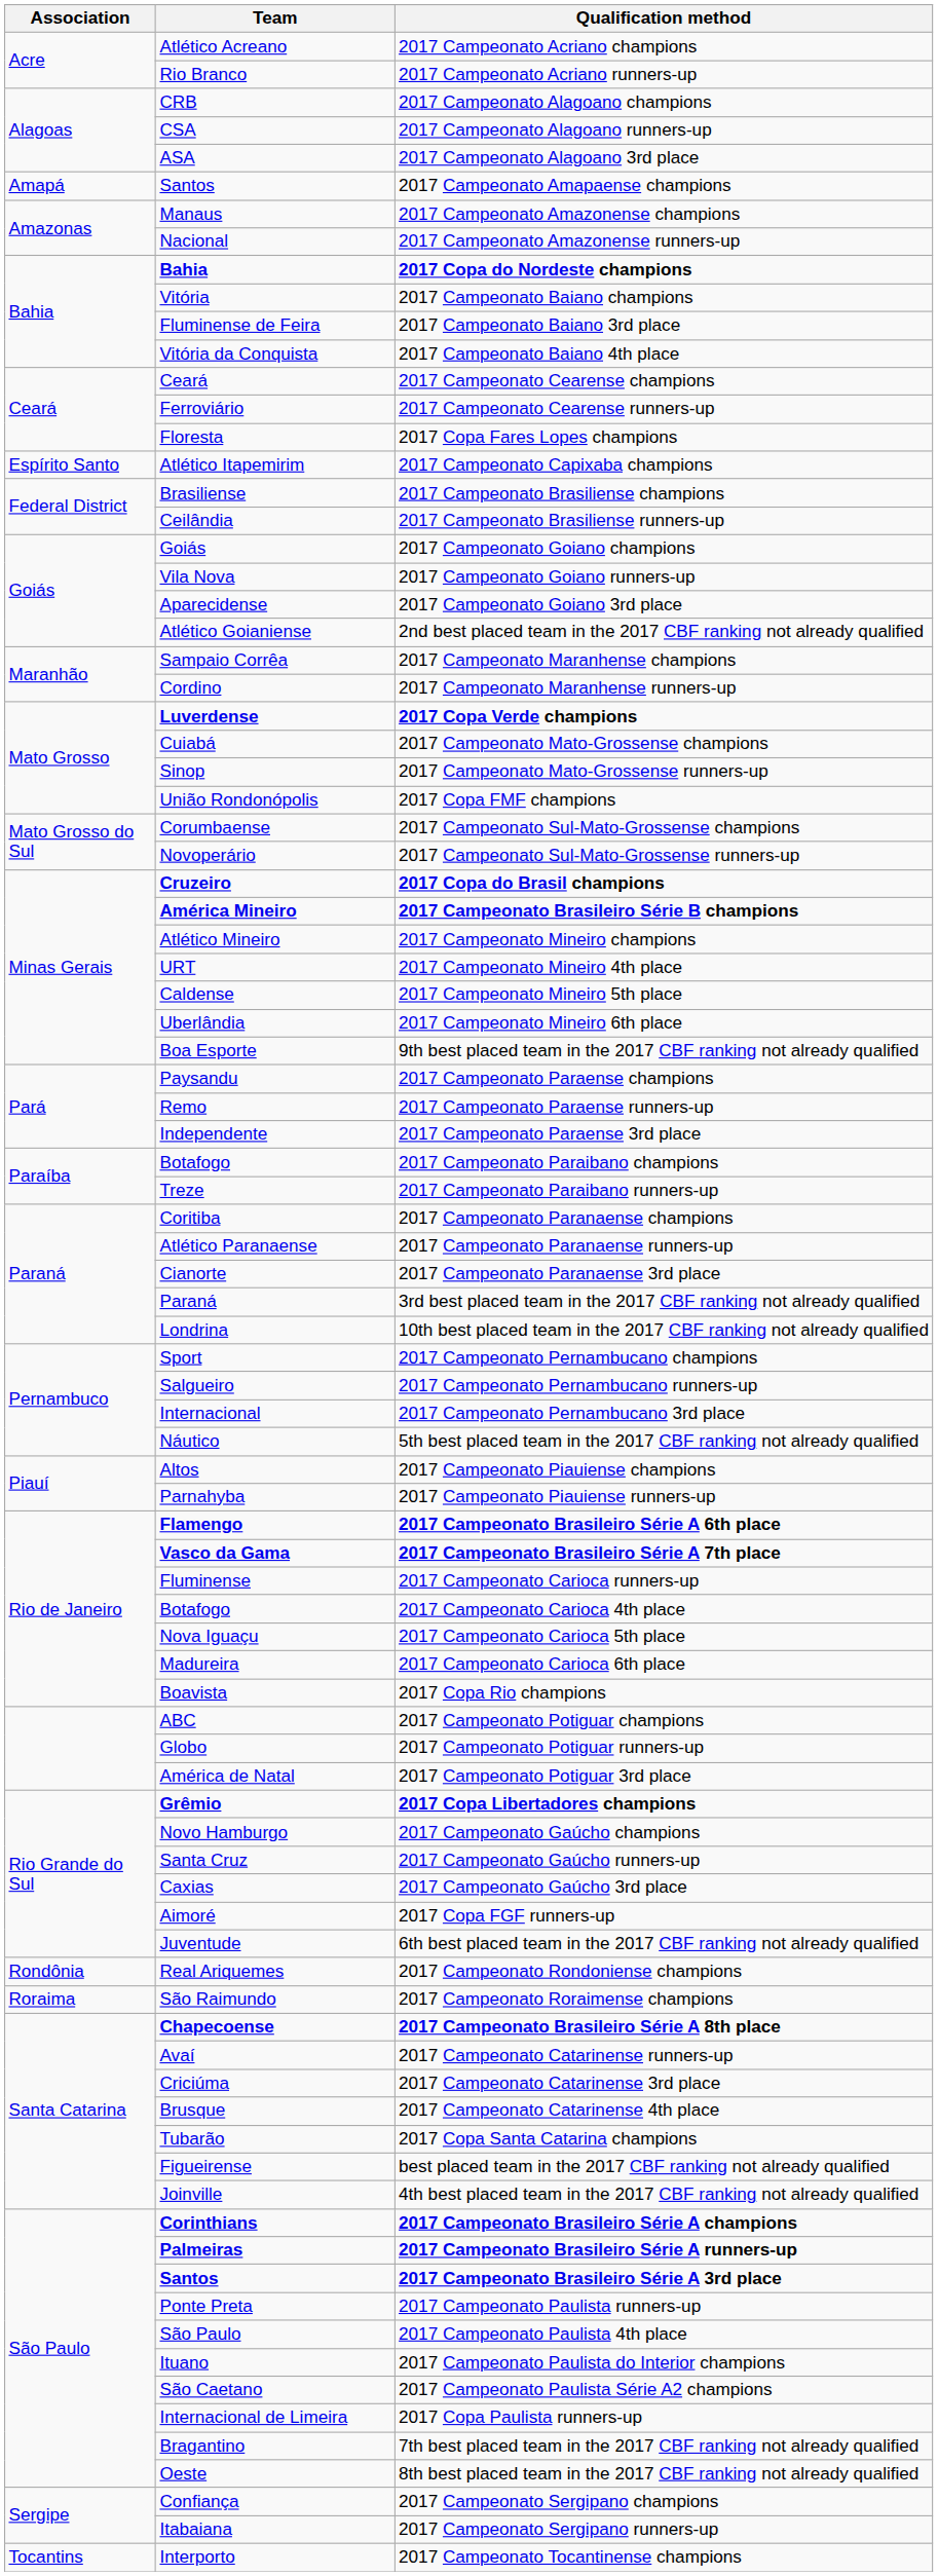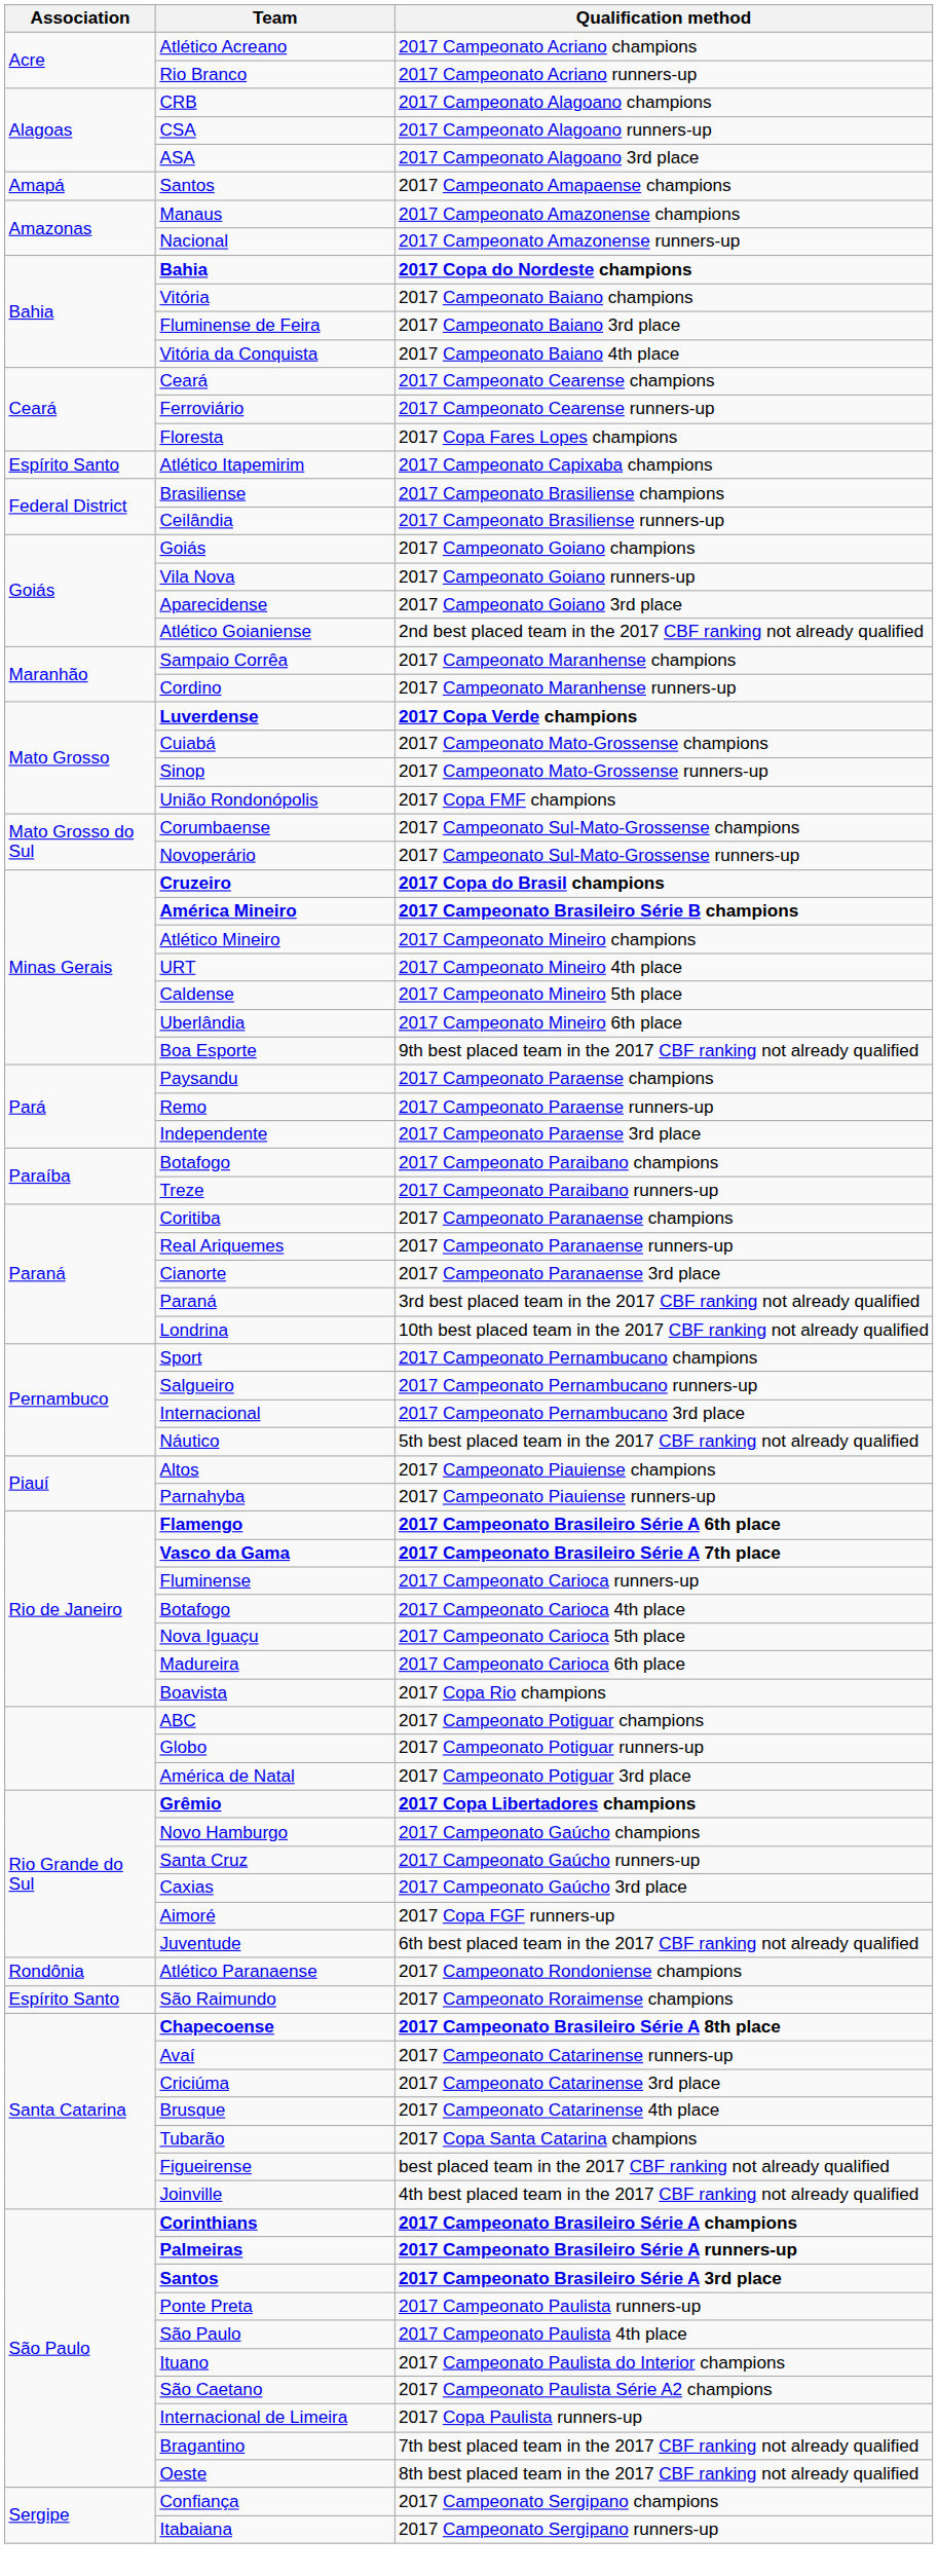 <table class="wikitable">
 <tr>
 <th width=130>Association</th>
 <th width=210>Team</th>
 <th>Qualification method</th>
 </tr>
 <tr>
 <td rowspan=2> <a href='#'>Acre</a><br></td>
 <td><a href='#'>Atlético Acreano</a></td>
 <td><a href='#'>2017 Campeonato Acriano</a> champions</td>
 </tr>
 <tr>
 <td><a href='#'>Rio Branco</a></td>
 <td><a href='#'>2017 Campeonato Acriano</a> runners-up</td>
 </tr>
 <tr>
 <td rowspan=3> <a href='#'>Alagoas</a><br></td>
 <td><a href='#'>CRB</a></td>
 <td><a href='#'>2017 Campeonato Alagoano</a> champions</td>
 </tr>
 <tr>
 <td><a href='#'>CSA</a></td>
 <td><a href='#'>2017 Campeonato Alagoano</a> runners-up</td>
 </tr>
 <tr>
 <td><a href='#'>ASA</a></td>
 <td><a href='#'>2017 Campeonato Alagoano</a> 3rd place</td>
 </tr>
 <tr>
 <td> <a href='#'>Amapá</a><br></td>
 <td><a href='#'>Santos</a></td>
 <td>2017 <a href='#'>Campeonato Amapaense</a> champions</td>
 </tr>
 <tr>
 <td rowspan=2> <a href='#'>Amazonas</a><br></td>
 <td><a href='#'>Manaus</a></td>
 <td><a href='#'>2017 Campeonato Amazonense</a> champions</td>
 </tr>
 <tr>
 <td><a href='#'>Nacional</a></td>
 <td><a href='#'>2017 Campeonato Amazonense</a> runners-up</td>
 </tr>
 <tr>
 <td rowspan=4> <a href='#'>Bahia</a><br></td>
 <td><strong><a href='#'>Bahia</a></strong></td>
 <td><strong><a href='#'>2017 Copa do Nordeste</a> champions</strong></td>
 </tr>
 <tr>
 <td><a href='#'>Vitória</a></td>
 <td>2017 <a href='#'>Campeonato Baiano</a> champions</td>
 </tr>
 <tr>
 <td><a href='#'>Fluminense de Feira</a></td>
 <td>2017 <a href='#'>Campeonato Baiano</a> 3rd place</td>
 </tr>
 <tr>
 <td><a href='#'>Vitória da Conquista</a></td>
 <td>2017 <a href='#'>Campeonato Baiano</a> 4th place</td>
 </tr>
 <tr>
 <td rowspan=3> <a href='#'>Ceará</a><br></td>
 <td><a href='#'>Ceará</a></td>
 <td><a href='#'>2017 Campeonato Cearense</a> champions</td>
 </tr>
 <tr>
 <td><a href='#'>Ferroviário</a></td>
 <td><a href='#'>2017 Campeonato Cearense</a> runners-up</td>
 </tr>
 <tr>
 <td><a href='#'>Floresta</a></td>
 <td>2017 <a href='#'>Copa Fares Lopes</a> champions</td>
 </tr>
 <tr>
 <td> <a href='#'>Espírito Santo</a><br></td>
 <td><a href='#'>Atlético Itapemirim</a></td>
 <td><a href='#'>2017 Campeonato Capixaba</a> champions</td>
 </tr>
 <tr>
 <td rowspan=2> <a href='#'>Federal District</a><br></td>
 <td><a href='#'>Brasiliense</a></td>
 <td><a href='#'>2017 Campeonato Brasiliense</a> champions</td>
 </tr>
 <tr>
 <td><a href='#'>Ceilândia</a></td>
 <td><a href='#'>2017 Campeonato Brasiliense</a> runners-up</td>
 </tr>
 <tr>
 <td rowspan=4> <a href='#'>Goiás</a><br></td>
 <td><a href='#'>Goiás</a></td>
 <td>2017 <a href='#'>Campeonato Goiano</a> champions</td>
 </tr>
 <tr>
 <td><a href='#'>Vila Nova</a></td>
 <td>2017 <a href='#'>Campeonato Goiano</a> runners-up</td>
 </tr>
 <tr>
 <td><a href='#'>Aparecidense</a></td>
 <td>2017 <a href='#'>Campeonato Goiano</a> 3rd place</td>
 </tr>
 <tr>
 <td><a href='#'>Atlético Goianiense</a></td>
 <td>2nd best placed team in the 2017 <a href='#'>CBF ranking</a> not already qualified</td>
 </tr>
 <tr>
 <td rowspan=2> <a href='#'>Maranhão</a><br></td>
 <td><a href='#'>Sampaio Corrêa</a></td>
 <td>2017 <a href='#'>Campeonato Maranhense</a> champions</td>
 </tr>
 <tr>
 <td><a href='#'>Cordino</a></td>
 <td>2017 <a href='#'>Campeonato Maranhense</a> runners-up</td>
 </tr>
 <tr>
 <td rowspan=4> <a href='#'>Mato Grosso</a><br></td>
 <td><strong><a href='#'>Luverdense</a></strong></td>
 <td><strong><a href='#'>2017 Copa Verde</a> champions</strong></td>
 </tr>
 <tr>
 <td><a href='#'>Cuiabá</a></td>
 <td>2017 <a href='#'>Campeonato Mato-Grossense</a> champions</td>
 </tr>
 <tr>
 <td><a href='#'>Sinop</a></td>
 <td>2017 <a href='#'>Campeonato Mato-Grossense</a> runners-up</td>
 </tr>
 <tr>
 <td><a href='#'>União Rondonópolis</a></td>
 <td>2017 <a href='#'>Copa FMF</a> champions</td>
 </tr>
 <tr>
 <td rowspan=2> <a href='#'>Mato Grosso do Sul</a> </td>
 <td><a href='#'>Corumbaense</a></td>
 <td>2017 <a href='#'>Campeonato Sul-Mato-Grossense</a> champions</td>
 </tr>
 <tr>
 <td><a href='#'>Novoperário</a></td>
 <td>2017 <a href='#'>Campeonato Sul-Mato-Grossense</a> runners-up</td>
 </tr>
 <tr>
 <td rowspan=7> <a href='#'>Minas Gerais</a><br></td>
 <td><strong><a href='#'>Cruzeiro</a></strong></td>
 <td><strong><a href='#'>2017 Copa do Brasil</a> champions</strong></td>
 </tr>
 <tr>
 <td><strong><a href='#'>América Mineiro</a></strong></td>
 <td><strong><a href='#'>2017 Campeonato Brasileiro Série B</a> champions</strong></td>
 </tr>
 <tr>
 <td><a href='#'>Atlético Mineiro</a></td>
 <td><a href='#'>2017 Campeonato Mineiro</a> champions</td>
 </tr>
 <tr>
 <td><a href='#'>URT</a></td>
 <td><a href='#'>2017 Campeonato Mineiro</a> 4th place</td>
 </tr>
 <tr>
 <td><a href='#'>Caldense</a></td>
 <td><a href='#'>2017 Campeonato Mineiro</a> 5th place</td>
 </tr>
 <tr>
 <td><a href='#'>Uberlândia</a></td>
 <td><a href='#'>2017 Campeonato Mineiro</a> 6th place</td>
 </tr>
 <tr>
 <td><a href='#'>Boa Esporte</a></td>
 <td>9th best placed team in the 2017 <a href='#'>CBF ranking</a> not already qualified</td>
 </tr>
 <tr>
 <td rowspan=3> <a href='#'>Pará</a><br></td>
 <td><a href='#'>Paysandu</a></td>
 <td><a href='#'>2017 Campeonato Paraense</a> champions</td>
 </tr>
 <tr>
 <td><a href='#'>Remo</a></td>
 <td><a href='#'>2017 Campeonato Paraense</a> runners-up</td>
 </tr>
 <tr>
 <td><a href='#'>Independente</a></td>
 <td><a href='#'>2017 Campeonato Paraense</a> 3rd place</td>
 </tr>
 <tr>
 <td rowspan=2> <a href='#'>Paraíba</a><br></td>
 <td><a href='#'>Botafogo</a></td>
 <td><a href='#'>2017 Campeonato Paraibano</a> champions</td>
 </tr>
 <tr>
 <td><a href='#'>Treze</a></td>
 <td><a href='#'>2017 Campeonato Paraibano</a> runners-up</td>
 </tr>
 <tr>
 <td rowspan=5> <a href='#'>Paraná</a><br></td>
 <td><a href='#'>Coritiba</a></td>
 <td>2017 <a href='#'>Campeonato Paranaense</a> champions</td>
 </tr>
 <tr>
-<td><a href='#'>Atlético Paranaense</a></td>
+<td><a href='#'>Real Ariquemes</a></td>
 <td>2017 <a href='#'>Campeonato Paranaense</a> runners-up</td>
 </tr>
 <tr>
 <td><a href='#'>Cianorte</a></td>
 <td>2017 <a href='#'>Campeonato Paranaense</a> 3rd place</td>
 </tr>
 <tr>
 <td><a href='#'>Paraná</a></td>
 <td>3rd best placed team in the 2017 <a href='#'>CBF ranking</a> not already qualified</td>
 </tr>
 <tr>
 <td><a href='#'>Londrina</a></td>
 <td>10th best placed team in the 2017 <a href='#'>CBF ranking</a> not already qualified</td>
 </tr>
 <tr>
 <td rowspan=4> <a href='#'>Pernambuco</a><br></td>
 <td><a href='#'>Sport</a></td>
 <td><a href='#'>2017 Campeonato Pernambucano</a> champions</td>
 </tr>
 <tr>
 <td><a href='#'>Salgueiro</a></td>
 <td><a href='#'>2017 Campeonato Pernambucano</a> runners-up</td>
 </tr>
 <tr>
 <td><a href='#'>Internacional</a></td>
 <td><a href='#'>2017 Campeonato Pernambucano</a> 3rd place</td>
 </tr>
 <tr>
 <td><a href='#'>Náutico</a></td>
 <td>5th best placed team in the 2017 <a href='#'>CBF ranking</a> not already qualified</td>
 </tr>
 <tr>
 <td rowspan=2> <a href='#'>Piauí</a><br></td>
 <td><a href='#'>Altos</a></td>
 <td>2017 <a href='#'>Campeonato Piauiense</a> champions</td>
 </tr>
 <tr>
 <td><a href='#'>Parnahyba</a></td>
 <td>2017 <a href='#'>Campeonato Piauiense</a> runners-up</td>
 </tr>
 <tr>
 <td rowspan=7> <a href='#'>Rio de Janeiro</a><br></td>
 <td><strong><a href='#'>Flamengo</a></strong></td>
 <td><strong><a href='#'>2017 Campeonato Brasileiro Série A</a> 6th place</strong></td>
 </tr>
 <tr>
 <td><strong><a href='#'>Vasco da Gama</a></strong></td>
 <td><strong><a href='#'>2017 Campeonato Brasileiro Série A</a> 7th place</strong></td>
 </tr>
 <tr>
 <td><a href='#'>Fluminense</a></td>
 <td><a href='#'>2017 Campeonato Carioca</a> runners-up</td>
 </tr>
 <tr>
 <td><a href='#'>Botafogo</a></td>
 <td><a href='#'>2017 Campeonato Carioca</a> 4th place</td>
 </tr>
 <tr>
 <td><a href='#'>Nova Iguaçu</a></td>
 <td><a href='#'>2017 Campeonato Carioca</a> 5th place</td>
 </tr>
 <tr>
 <td><a href='#'>Madureira</a></td>
 <td><a href='#'>2017 Campeonato Carioca</a> 6th place</td>
 </tr>
 <tr>
 <td><a href='#'>Boavista</a></td>
 <td>2017 <a href='#'>Copa Rio</a> champions</td>
 </tr>
 <tr>
 <td rowspan=3> </td>
 <td><a href='#'>ABC</a></td>
 <td>2017 <a href='#'>Campeonato Potiguar</a> champions</td>
 </tr>
 <tr>
 <td><a href='#'>Globo</a></td>
 <td>2017 <a href='#'>Campeonato Potiguar</a> runners-up</td>
 </tr>
 <tr>
 <td><a href='#'>América de Natal</a></td>
 <td>2017 <a href='#'>Campeonato Potiguar</a> 3rd place</td>
 </tr>
 <tr>
 <td rowspan=6> <a href='#'>Rio Grande do Sul</a><br></td>
 <td><strong><a href='#'>Grêmio</a></strong></td>
 <td><strong><a href='#'>2017 Copa Libertadores</a> champions</strong></td>
 </tr>
 <tr>
 <td><a href='#'>Novo Hamburgo</a></td>
 <td><a href='#'>2017 Campeonato Gaúcho</a> champions</td>
 </tr>
 <tr>
 <td><a href='#'>Santa Cruz</a></td>
 <td><a href='#'>2017 Campeonato Gaúcho</a> runners-up</td>
 </tr>
 <tr>
 <td><a href='#'>Caxias</a></td>
 <td><a href='#'>2017 Campeonato Gaúcho</a> 3rd place</td>
 </tr>
 <tr>
 <td><a href='#'>Aimoré</a></td>
 <td>2017 <a href='#'>Copa FGF</a> runners-up</td>
 </tr>
 <tr>
 <td><a href='#'>Juventude</a></td>
 <td>6th best placed team in the 2017 <a href='#'>CBF ranking</a> not already qualified</td>
 </tr>
 <tr>
 <td> <a href='#'>Rondônia</a><br></td>
-<td><a href='#'>Real Ariquemes</a></td>
+<td><a href='#'>Atlético Paranaense</a></td>
 <td>2017 <a href='#'>Campeonato Rondoniense</a> champions</td>
 </tr>
 <tr>
-<td> <a href='#'>Roraima</a><br></td>
+<td> <a href='#'>Espírito Santo</a><br></td>
 <td><a href='#'>São Raimundo</a></td>
 <td>2017 <a href='#'>Campeonato Roraimense</a> champions</td>
 </tr>
 <tr>
 <td rowspan=7> <a href='#'>Santa Catarina</a><br></td>
 <td><strong><a href='#'>Chapecoense</a></strong></td>
 <td><strong><a href='#'>2017 Campeonato Brasileiro Série A</a> 8th place</strong></td>
 </tr>
 <tr>
 <td><a href='#'>Avaí</a></td>
 <td>2017 <a href='#'>Campeonato Catarinense</a> runners-up</td>
 </tr>
 <tr>
 <td><a href='#'>Criciúma</a></td>
 <td>2017 <a href='#'>Campeonato Catarinense</a> 3rd place</td>
 </tr>
 <tr>
 <td><a href='#'>Brusque</a></td>
 <td>2017 <a href='#'>Campeonato Catarinense</a> 4th place</td>
 </tr>
 <tr>
 <td><a href='#'>Tubarão</a></td>
 <td>2017 <a href='#'>Copa Santa Catarina</a> champions</td>
 </tr>
 <tr>
 <td><a href='#'>Figueirense</a></td>
 <td>best placed team in the 2017 <a href='#'>CBF ranking</a> not already qualified</td>
 </tr>
 <tr>
 <td><a href='#'>Joinville</a></td>
 <td>4th best placed team in the 2017 <a href='#'>CBF ranking</a> not already qualified</td>
 </tr>
 <tr>
 <td rowspan=10> <a href='#'>São Paulo</a><br></td>
 <td><strong><a href='#'>Corinthians</a></strong></td>
 <td><strong><a href='#'>2017 Campeonato Brasileiro Série A</a> champions</strong></td>
 </tr>
 <tr>
 <td><strong><a href='#'>Palmeiras</a></strong></td>
 <td><strong><a href='#'>2017 Campeonato Brasileiro Série A</a> runners-up</strong></td>
 </tr>
 <tr>
 <td><strong><a href='#'>Santos</a></strong></td>
 <td><strong><a href='#'>2017 Campeonato Brasileiro Série A</a> 3rd place</strong></td>
 </tr>
 <tr>
 <td><a href='#'>Ponte Preta</a></td>
 <td><a href='#'>2017 Campeonato Paulista</a> runners-up</td>
 </tr>
 <tr>
 <td><a href='#'>São Paulo</a></td>
 <td><a href='#'>2017 Campeonato Paulista</a> 4th place</td>
 </tr>
 <tr>
 <td><a href='#'>Ituano</a></td>
 <td>2017 <a href='#'>Campeonato Paulista do Interior</a> champions</td>
 </tr>
 <tr>
 <td><a href='#'>São Caetano</a></td>
 <td>2017 <a href='#'>Campeonato Paulista Série A2</a> champions</td>
 </tr>
 <tr>
 <td><a href='#'>Internacional de Limeira</a></td>
 <td>2017 <a href='#'>Copa Paulista</a> runners-up</td>
 </tr>
 <tr>
 <td><a href='#'>Bragantino</a></td>
 <td>7th best placed team in the 2017 <a href='#'>CBF ranking</a> not already qualified</td>
 </tr>
 <tr>
 <td><a href='#'>Oeste</a></td>
 <td>8th best placed team in the 2017 <a href='#'>CBF ranking</a> not already qualified</td>
 </tr>
 <tr>
 <td rowspan=2> <a href='#'>Sergipe</a><br></td>
 <td><a href='#'>Confiança</a></td>
 <td>2017 <a href='#'>Campeonato Sergipano</a> champions</td>
 </tr>
 <tr>
 <td><a href='#'>Itabaiana</a></td>
 <td>2017 <a href='#'>Campeonato Sergipano</a> runners-up</td>
 </tr>
-<tr>
-<td> <a href='#'>Tocantins</a><br></td>
-<td><a href='#'>Interporto</a></td>
-<td>2017 <a href='#'>Campeonato Tocantinense</a> champions</td>
-</tr>
 </table>
